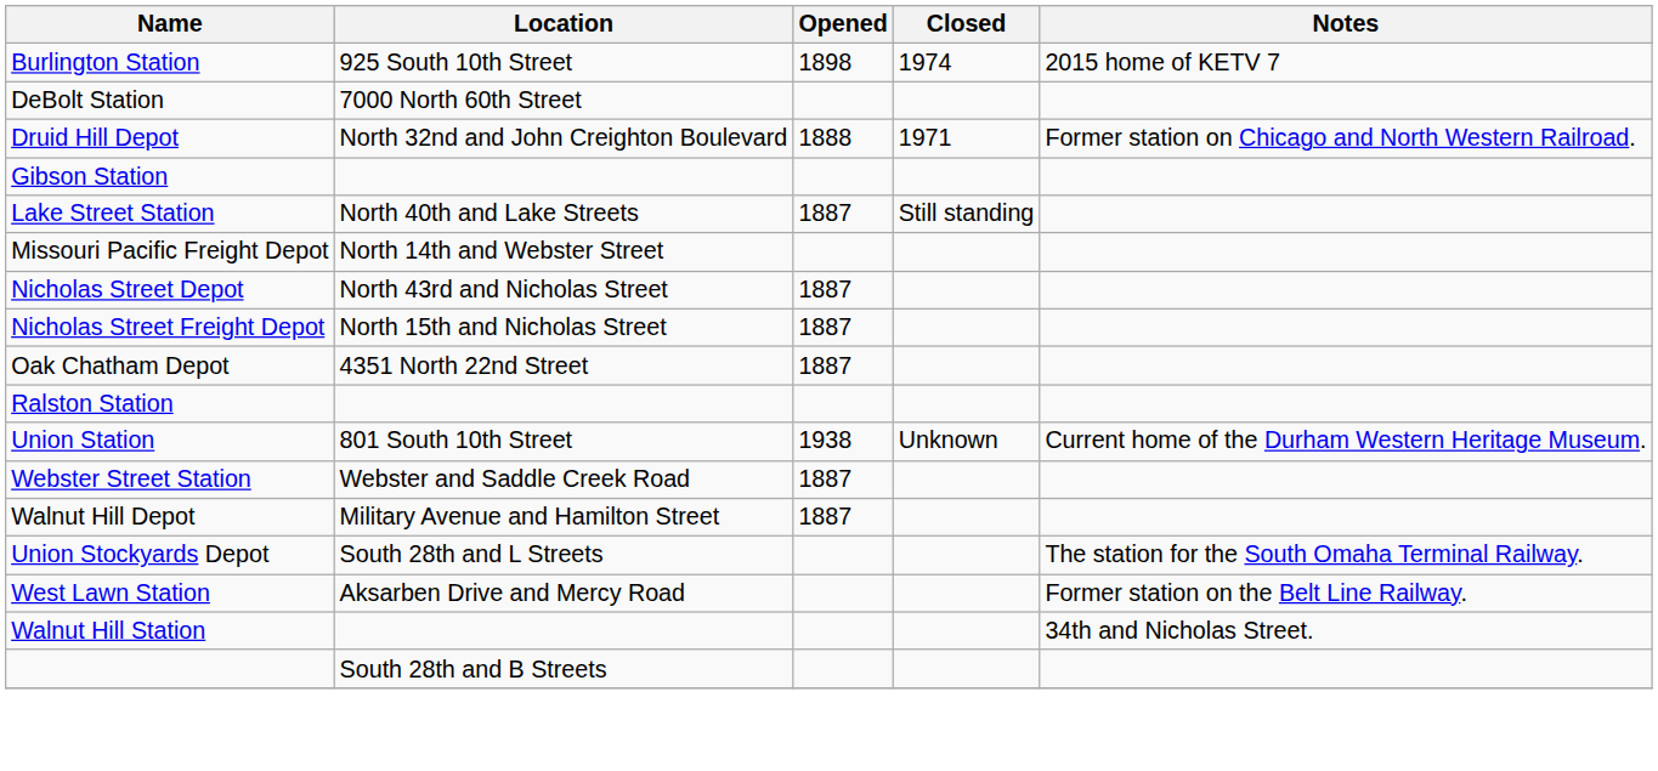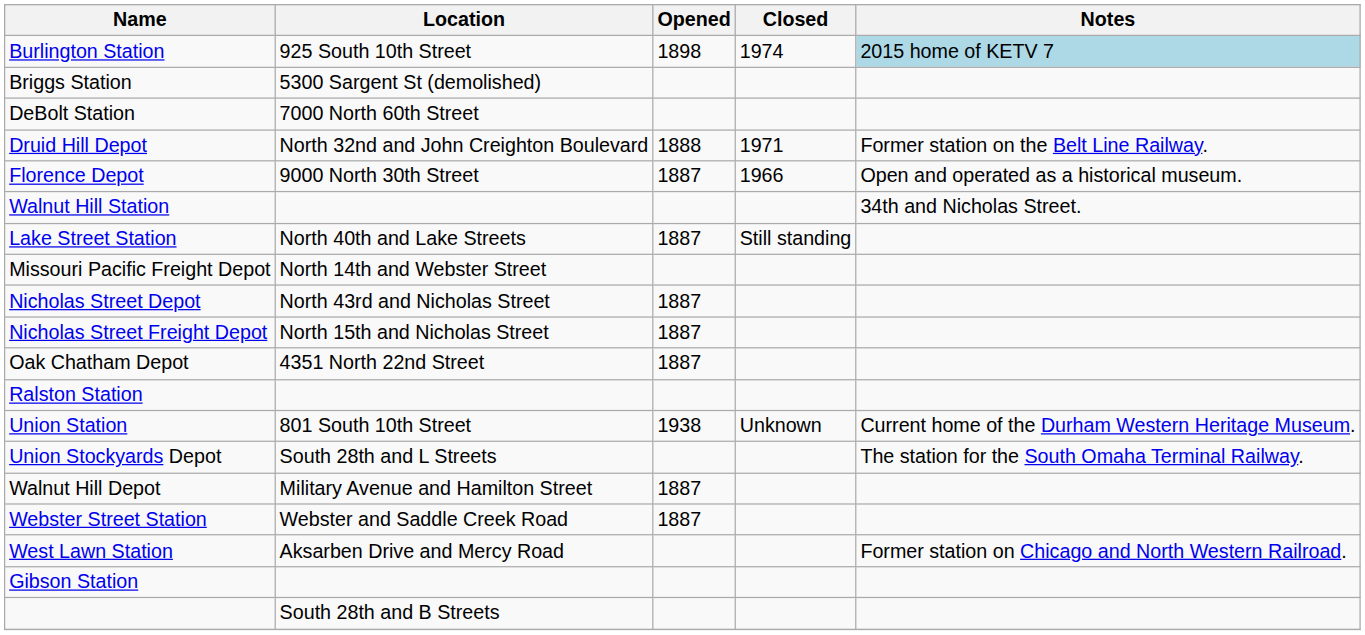 <table class="wikitable sortable" style="border:1px solid #aaa; border-collapse:collapse">
 <tr bgcolor="#cccccc">
 <th><strong>Name</strong></th>
 <th><strong>Location</strong></th>
 <th><strong>Opened</strong></th>
 <th><strong>Closed</strong></th>
 <th><strong>Notes</strong></th>
 </tr>
 <tr>
 <td><a href='#'>Burlington Station</a></td>
 <td>925 South 10th Street</td>
 <td>1898</td>
 <td>1974</td>
-<td>2015 home of KETV 7</td>
+<td style="background: lightblue;">2015 home of KETV 7</td>
+</tr>
+<tr>
+<td>Briggs Station</td>
+<td>5300 Sargent St (demolished)</td>
+<td></td>
+<td></td>
+<td></td>
 </tr>
 <tr>
 <td>DeBolt Station</td>
 <td>7000 North 60th Street</td>
 <td></td>
 <td></td>
 <td></td>
 </tr>
 <tr>
 <td><a href='#'>Druid Hill Depot</a></td>
 <td>North 32nd and John Creighton Boulevard</td>
 <td>1888</td>
 <td>1971</td>
-<td>Former station on <a href='#'>Chicago and North Western Railroad</a>.</td>
+<td>Former station on the <a href='#'>Belt Line Railway</a>.</td>
 </tr>
 <tr>
-<td><a href='#'>Gibson Station</a></td>
+<td><a href='#'>Florence Depot</a></td>
+<td>9000 North 30th Street</td>
+<td>1887</td>
+<td>1966</td>
+<td>Open and operated as a historical museum.</td>
+</tr>
+<tr>
+<td><a href='#'>Walnut Hill Station</a></td>
 <td></td>
 <td></td>
 <td></td>
-<td></td>
+<td>34th and Nicholas Street.</td>
 </tr>
 <tr>
 <td><a href='#'>Lake Street Station</a></td>
 <td>North 40th and Lake Streets</td>
 <td>1887</td>
 <td>Still standing</td>
 <td></td>
 </tr>
 <tr>
 <td>Missouri Pacific Freight Depot</td>
 <td>North 14th and Webster Street</td>
 <td></td>
 <td></td>
 <td></td>
 </tr>
 <tr>
 <td><a href='#'>Nicholas Street Depot</a></td>
 <td>North 43rd and Nicholas Street</td>
 <td>1887</td>
 <td></td>
 <td></td>
 </tr>
 <tr>
 <td><a href='#'>Nicholas Street Freight Depot</a></td>
 <td>North 15th and Nicholas Street</td>
 <td>1887</td>
 <td></td>
 <td></td>
 </tr>
 <tr>
 <td>Oak Chatham Depot</td>
 <td>4351 North 22nd Street</td>
 <td>1887</td>
 <td></td>
 <td></td>
 </tr>
 <tr>
 <td><a href='#'>Ralston Station</a></td>
 <td></td>
 <td></td>
 <td></td>
 <td></td>
 </tr>
 <tr>
 <td><a href='#'>Union Station</a></td>
 <td>801 South 10th Street</td>
 <td>1938</td>
 <td>Unknown</td>
 <td>Current home of the <a href='#'>Durham Western Heritage Museum</a>.</td>
 </tr>
 <tr>
-<td><a href='#'>Webster Street Station</a></td>
-<td>Webster and Saddle Creek Road</td>
-<td>1887</td>
+<td><a href='#'>Union Stockyards</a> Depot</td>
+<td>South 28th and L Streets</td>
 <td></td>
 <td></td>
+<td>The station for the <a href='#'>South Omaha Terminal Railway</a>.</td>
 </tr>
 <tr>
 <td>Walnut Hill Depot</td>
 <td>Military Avenue and Hamilton Street</td>
 <td>1887</td>
 <td></td>
 <td></td>
 </tr>
 <tr>
-<td><a href='#'>Union Stockyards</a> Depot</td>
-<td>South 28th and L Streets</td>
+<td><a href='#'>Webster Street Station</a></td>
+<td>Webster and Saddle Creek Road</td>
+<td>1887</td>
 <td></td>
 <td></td>
-<td>The station for the <a href='#'>South Omaha Terminal Railway</a>.</td>
 </tr>
 <tr>
 <td><a href='#'>West Lawn Station</a></td>
 <td>Aksarben Drive and Mercy Road</td>
 <td></td>
 <td></td>
-<td>Former station on the <a href='#'>Belt Line Railway</a>.</td>
+<td>Former station on <a href='#'>Chicago and North Western Railroad</a>.</td>
 </tr>
 <tr>
-<td><a href='#'>Walnut Hill Station</a></td>
+<td><a href='#'>Gibson Station</a></td>
 <td></td>
 <td></td>
 <td></td>
-<td>34th and Nicholas Street.</td>
+<td></td>
 </tr>
 <tr>
 <td></td>
 <td>South 28th and B Streets</td>
 <td></td>
 <td></td>
 <td></td>
 </tr>
 <tr>
 </tr>
 </table>
